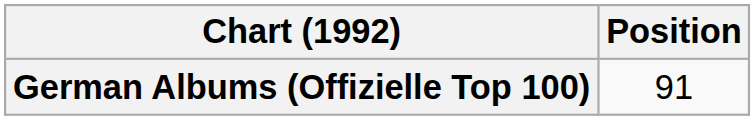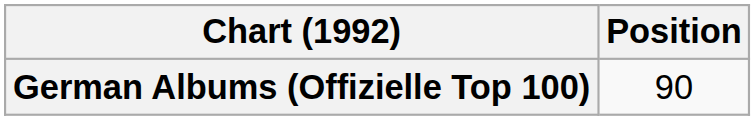 <table class="wikitable plainrowheaders" style="text-align:center;">
 <tr>
 <th scope="col">Chart (1992)</th>
 <th scope="col">Position</th>
 </tr>
 <tr>
 <th scope="row">German Albums (Offizielle Top 100)</th>
-<td>91</td>
+<td>90</td>
 </tr>
 </table>
